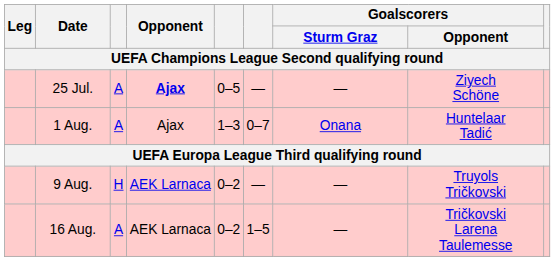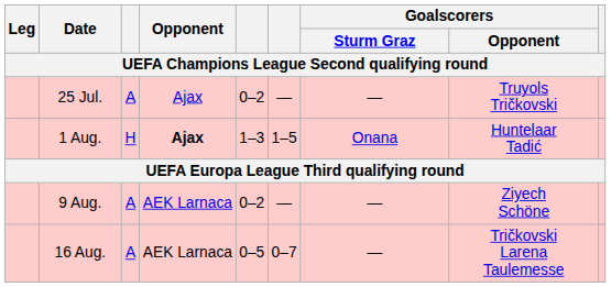 <table class="wikitable" Style="text-align: center">
 <tr>
 <th rowspan="2">Leg</th>
 <th rowspan="2" style="width:80px">Date</th>
 <th rowspan="2"></th>
 <th rowspan="2">Opponent</th>
 <th rowspan="2"><br></th>
 <th rowspan="2"><br></th>
 <th colspan="2">Goalscorers</th>
 <th rowspan="2"></th>
 </tr>
 <tr>
 <th style="width:150px"><a href='#'>Sturm Graz</a></th>
 <th style="width:150px">Opponent</th>
 </tr>
 <tr>
 <th colspan="12">UEFA Champions League Second qualifying round</th>
 </tr>
 <tr style="background:#fcc">
 <td></td>
 <td>25 Jul.</td>
 <td><a href='#'>A</a></td>
-<td><strong><a href='#'>Ajax</a></strong></td>
-<td>0–5</td>
+<td><a href='#'>Ajax</a></td>
+<td>0–2</td>
 <td>—</td>
 <td>—</td>
-<td><a href='#'>Ziyech</a> <br><a href='#'>Schöne</a> </td>
+<td><a href='#'>Truyols</a> <br><a href='#'>Tričkovski</a> </td>
 <td></td>
 </tr>
 <tr style="background:#fcc">
 <td></td>
 <td>1 Aug.</td>
-<td><a href='#'>A</a></td>
-<td>Ajax</td>
+<td><a href='#'>H</a></td>
+<td><strong>Ajax</strong></td>
 <td>1–3</td>
-<td>0–7</td>
+<td>1–5</td>
 <td><a href='#'>Onana</a> </td>
 <td><a href='#'>Huntelaar</a> <br><a href='#'>Tadić</a> </td>
 <td></td>
 </tr>
 <tr>
 <th colspan="12">UEFA Europa League Third qualifying round</th>
 </tr>
 <tr style="background:#fcc">
 <td></td>
 <td>9 Aug.</td>
-<td><a href='#'>H</a></td>
+<td><a href='#'>A</a></td>
 <td><a href='#'>AEK Larnaca</a></td>
 <td>0–2</td>
 <td>—</td>
 <td>—</td>
-<td><a href='#'>Truyols</a> <br><a href='#'>Tričkovski</a> </td>
+<td><a href='#'>Ziyech</a> <br><a href='#'>Schöne</a> </td>
 <td></td>
 </tr>
 <tr style="background:#fcc">
 <td></td>
 <td>16 Aug.</td>
 <td><a href='#'>A</a></td>
 <td>AEK Larnaca</td>
-<td>0–2</td>
-<td>1–5</td>
+<td>0–5</td>
+<td>0–7</td>
 <td>—</td>
 <td><a href='#'>Tričkovski</a> <br><a href='#'>Larena</a> <br><a href='#'>Taulemesse</a> </td>
 <td></td>
 </tr>
 </table>
